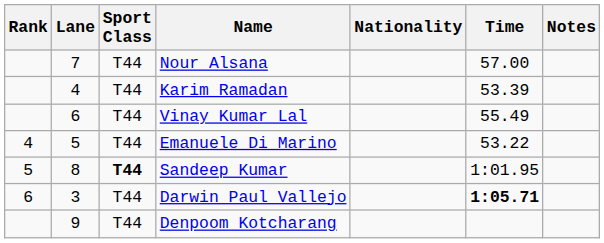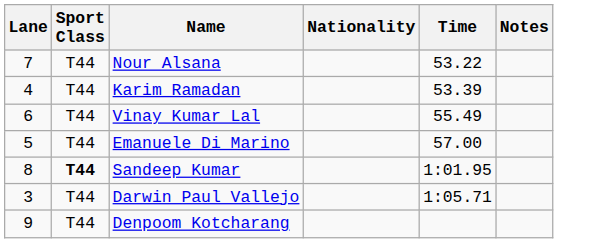 <table class="wikitable sortable" style="text-align:center">
 <tr>
-<th>Rank</th>
 <th>Lane</th>
 <th>Sport<br>Class</th>
 <th>Name</th>
 <th>Nationality</th>
 <th>Time</th>
 <th>Notes</th>
 </tr>
 <tr>
-<td></td>
 <td>7</td>
 <td>T44</td>
 <td align="left"><a href='#'>Nour Alsana</a></td>
 <td align="left"></td>
-<td>57.00</td>
+<td>53.22</td>
 <td></td>
 </tr>
 <tr>
-<td></td>
 <td>4</td>
 <td>T44</td>
 <td align="left"><a href='#'>Karim Ramadan</a></td>
 <td align="left"></td>
 <td>53.39</td>
 <td></td>
 </tr>
 <tr>
-<td></td>
 <td>6</td>
 <td>T44</td>
 <td align="left"><a href='#'>Vinay Kumar Lal</a></td>
 <td align="left"></td>
 <td>55.49</td>
 <td></td>
 </tr>
 <tr>
-<td>4</td>
 <td>5</td>
 <td>T44</td>
 <td align="left"><a href='#'>Emanuele Di Marino</a></td>
 <td align="left"></td>
-<td>53.22</td>
+<td>57.00</td>
 <td></td>
 </tr>
 <tr>
-<td>5</td>
 <td>8</td>
 <td><strong>T44</strong></td>
 <td align="left"><a href='#'>Sandeep Kumar</a></td>
 <td align="left"></td>
 <td>1:01.95</td>
 <td></td>
 </tr>
 <tr>
-<td>6</td>
 <td>3</td>
 <td>T44</td>
 <td align="left"><a href='#'>Darwin Paul Vallejo</a></td>
 <td align="left"></td>
-<td><strong>1:05.71</strong></td>
+<td>1:05.71</td>
 <td></td>
 </tr>
 <tr>
-<td></td>
 <td>9</td>
 <td>T44</td>
 <td align="left"><a href='#'>Denpoom Kotcharang</a></td>
 <td align="left"></td>
 <td></td>
 <td></td>
 </tr>
 </table>
